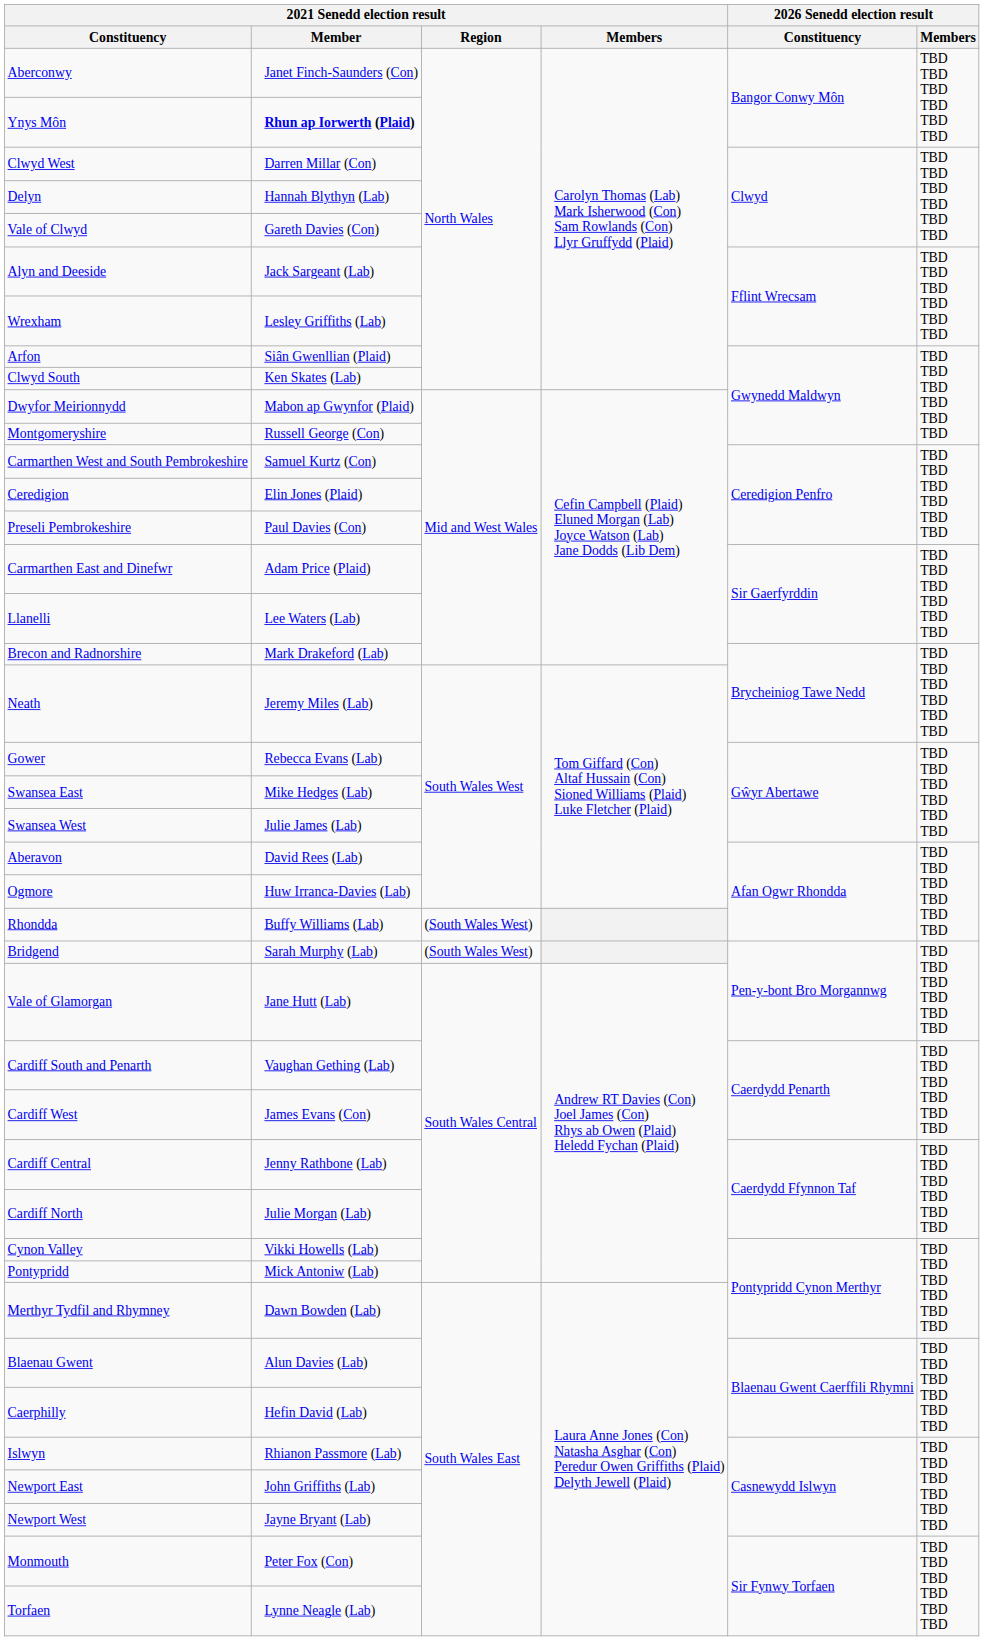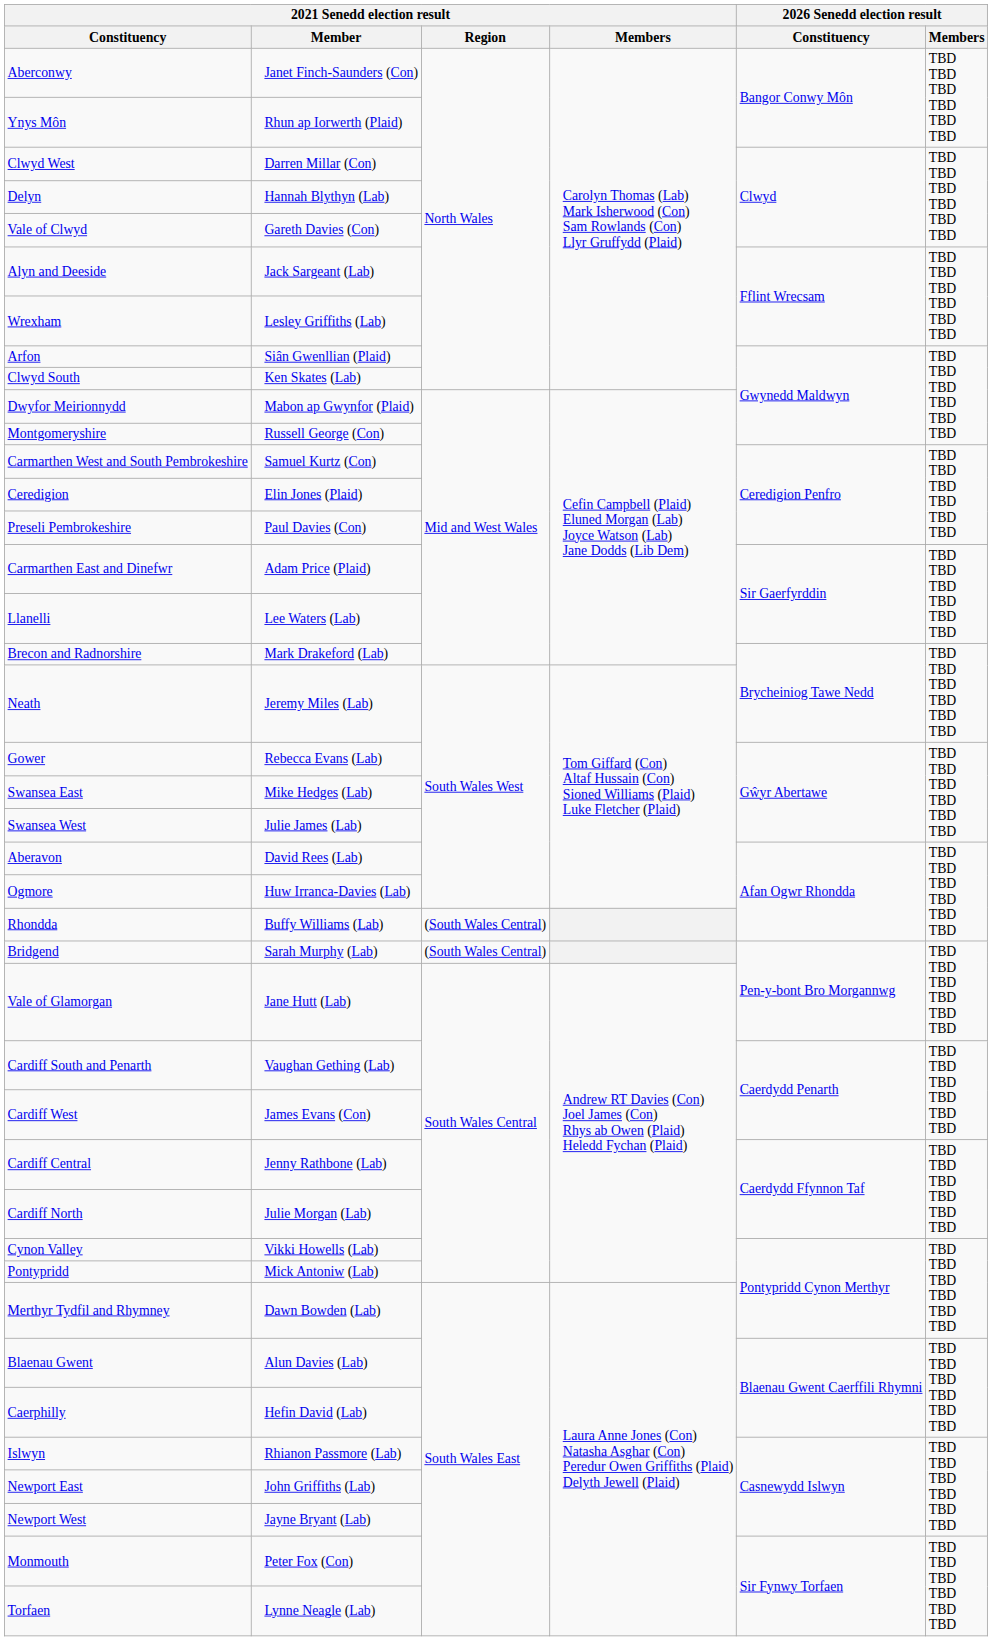 <table class="wikitable">
 <tr>
 <th colspan="4">2021 Senedd election result</th>
 <th colspan="2">2026 Senedd election result</th>
 </tr>
 <tr>
 <th>Constituency</th>
 <th>Member</th>
 <th>Region</th>
 <th>Members</th>
 <th>Constituency</th>
 <th>Members</th>
 </tr>
 <tr>
 <td><a href='#'>Aberconwy</a></td>
 <td><span>   </span><a href='#'>Janet Finch-Saunders</a> (<a href='#'>Con</a>)</td>
 <td rowspan=9><a href='#'>North Wales</a></td>
 <td rowspan=9><span>   </span><a href='#'>Carolyn Thomas</a> (<a href='#'>Lab</a>)<br><span>   </span><a href='#'>Mark Isherwood</a> (<a href='#'>Con</a>)<br><span>   </span><a href='#'>Sam Rowlands</a> (<a href='#'>Con</a>)<br><span>   </span><a href='#'>Llyr Gruffydd</a> (<a href='#'>Plaid</a>)</td>
 <td rowspan=2><a href='#'>Bangor Conwy Môn</a></td>
 <td rowspan=2>TBD<br>TBD<br>TBD<br>TBD<br>TBD<br>TBD</td>
 </tr>
 <tr>
 <td><a href='#'>Ynys Môn</a></td>
-<td><strong><span>   </span><a href='#'>Rhun ap Iorwerth</a> (<a href='#'>Plaid</a>)</strong></td>
+<td><span>   </span><a href='#'>Rhun ap Iorwerth</a> (<a href='#'>Plaid</a>)</td>
 </tr>
 <tr>
 <td><a href='#'>Clwyd West</a></td>
 <td><span>   </span><a href='#'>Darren Millar</a> (<a href='#'>Con</a>)</td>
 <td rowspan=3><a href='#'>Clwyd</a></td>
 <td rowspan=3>TBD<br>TBD<br>TBD<br>TBD<br>TBD<br>TBD</td>
 </tr>
 <tr>
 <td><a href='#'>Delyn</a></td>
 <td><span>   </span><a href='#'>Hannah Blythyn</a> (<a href='#'>Lab</a>)</td>
 </tr>
 <tr>
 <td><a href='#'>Vale of Clwyd</a></td>
 <td><span>   </span><a href='#'>Gareth Davies</a> (<a href='#'>Con</a>)</td>
 </tr>
 <tr>
 <td><a href='#'>Alyn and Deeside</a></td>
 <td><span>   </span><a href='#'>Jack Sargeant</a> (<a href='#'>Lab</a>)</td>
 <td rowspan=2><a href='#'>Fflint Wrecsam</a></td>
 <td rowspan=2>TBD<br>TBD<br>TBD<br>TBD<br>TBD<br>TBD</td>
 </tr>
 <tr>
 <td><a href='#'>Wrexham</a></td>
 <td><span>   </span><a href='#'>Lesley Griffiths</a> (<a href='#'>Lab</a>)</td>
 </tr>
 <tr>
 <td><a href='#'>Arfon</a></td>
 <td><span>   </span><a href='#'>Siân Gwenllian</a> (<a href='#'>Plaid</a>)</td>
 <td rowspan=4><a href='#'>Gwynedd Maldwyn</a></td>
 <td rowspan=4>TBD<br>TBD<br>TBD<br>TBD<br>TBD<br>TBD</td>
 </tr>
 <tr>
 <td><a href='#'>Clwyd South</a></td>
 <td><span>   </span><a href='#'>Ken Skates</a> (<a href='#'>Lab</a>)</td>
 </tr>
 <tr>
 <td><a href='#'>Dwyfor Meirionnydd</a></td>
 <td><span>   </span><a href='#'>Mabon ap Gwynfor</a> (<a href='#'>Plaid</a>)</td>
 <td rowspan=8><a href='#'>Mid and West Wales</a></td>
 <td rowspan=8><span>   </span><a href='#'>Cefin Campbell</a> (<a href='#'>Plaid</a>)<br><span>   </span><a href='#'>Eluned Morgan</a> (<a href='#'>Lab</a>)<br><span>   </span><a href='#'>Joyce Watson</a> (<a href='#'>Lab</a>)<br><span>   </span><a href='#'>Jane Dodds</a> (<a href='#'>Lib Dem</a>)</td>
 </tr>
 <tr>
 <td><a href='#'>Montgomeryshire</a></td>
 <td><span>   </span><a href='#'>Russell George</a> (<a href='#'>Con</a>)</td>
 </tr>
 <tr>
 <td><a href='#'>Carmarthen West and South Pembrokeshire</a></td>
 <td><span>   </span><a href='#'>Samuel Kurtz</a> (<a href='#'>Con</a>)</td>
 <td rowspan=3><a href='#'>Ceredigion Penfro</a></td>
 <td rowspan=3>TBD<br>TBD<br>TBD<br>TBD<br>TBD<br>TBD</td>
 </tr>
 <tr>
 <td><a href='#'>Ceredigion</a></td>
 <td><span>   </span><a href='#'>Elin Jones</a> (<a href='#'>Plaid</a>)</td>
 </tr>
 <tr>
 <td><a href='#'>Preseli Pembrokeshire</a></td>
 <td><span>   </span><a href='#'>Paul Davies</a> (<a href='#'>Con</a>)</td>
 </tr>
 <tr>
 <td><a href='#'>Carmarthen East and Dinefwr</a></td>
 <td><span>   </span><a href='#'>Adam Price</a> (<a href='#'>Plaid</a>)</td>
 <td rowspan=2><a href='#'>Sir Gaerfyrddin</a></td>
 <td rowspan=2>TBD<br>TBD<br>TBD<br>TBD<br>TBD<br>TBD</td>
 </tr>
 <tr>
 <td><a href='#'>Llanelli</a></td>
 <td><span>   </span><a href='#'>Lee Waters</a> (<a href='#'>Lab</a>)</td>
 </tr>
 <tr>
 <td><a href='#'>Brecon and Radnorshire</a></td>
 <td><span>   </span><a href='#'>Mark Drakeford</a> (<a href='#'>Lab</a>)</td>
 <td rowspan=2><a href='#'>Brycheiniog Tawe Nedd</a></td>
 <td rowspan=2>TBD<br>TBD<br>TBD<br>TBD<br>TBD<br>TBD</td>
 </tr>
 <tr>
 <td><a href='#'>Neath</a></td>
 <td><span>   </span><a href='#'>Jeremy Miles</a> (<a href='#'>Lab</a>)</td>
 <td rowspan=6><a href='#'>South Wales West</a></td>
 <td rowspan=6><span>   </span><a href='#'>Tom Giffard</a> (<a href='#'>Con</a>)<br><span>   </span><a href='#'>Altaf Hussain</a> (<a href='#'>Con</a>)<br><span>   </span><a href='#'>Sioned Williams</a> (<a href='#'>Plaid</a>)<br><span>   </span><a href='#'>Luke Fletcher</a> (<a href='#'>Plaid</a>)</td>
 </tr>
 <tr>
 <td><a href='#'>Gower</a></td>
 <td><span>   </span><a href='#'>Rebecca Evans</a> (<a href='#'>Lab</a>)</td>
 <td rowspan=3><a href='#'>Gŵyr Abertawe</a></td>
 <td rowspan=3>TBD<br>TBD<br>TBD<br>TBD<br>TBD<br>TBD</td>
 </tr>
 <tr>
 <td><a href='#'>Swansea East</a></td>
 <td><span>   </span><a href='#'>Mike Hedges</a> (<a href='#'>Lab</a>)</td>
 </tr>
 <tr>
 <td><a href='#'>Swansea West</a></td>
 <td><span>   </span><a href='#'>Julie James</a> (<a href='#'>Lab</a>)</td>
 </tr>
 <tr>
 <td><a href='#'>Aberavon</a></td>
 <td><span>   </span><a href='#'>David Rees</a> (<a href='#'>Lab</a>)</td>
 <td rowspan=3><a href='#'>Afan Ogwr Rhondda</a></td>
 <td rowspan=3>TBD<br>TBD<br>TBD<br>TBD<br>TBD<br>TBD</td>
 </tr>
 <tr>
 <td><a href='#'>Ogmore</a></td>
 <td><span>   </span><a href='#'>Huw Irranca-Davies</a> (<a href='#'>Lab</a>)</td>
 </tr>
 <tr>
 <td><a href='#'>Rhondda</a></td>
 <td><span>   </span><a href='#'>Buffy Williams</a> (<a href='#'>Lab</a>)</td>
-<td>(<a href='#'>South Wales West</a>)</td>
+<td>(<a href='#'>South Wales Central</a>)</td>
 <th></th>
 </tr>
 <tr>
 <td><a href='#'>Bridgend</a></td>
 <td><span>   </span><a href='#'>Sarah Murphy</a> (<a href='#'>Lab</a>)</td>
-<td>(<a href='#'>South Wales West</a>)</td>
+<td>(<a href='#'>South Wales Central</a>)</td>
 <th></th>
 <td rowspan=2><a href='#'>Pen-y-bont Bro Morgannwg</a></td>
 <td rowspan=2>TBD<br>TBD<br>TBD<br>TBD<br>TBD<br>TBD</td>
 </tr>
 <tr>
 <td><a href='#'>Vale of Glamorgan</a></td>
 <td><span>   </span><a href='#'>Jane Hutt</a> (<a href='#'>Lab</a>)</td>
 <td rowspan=7><a href='#'>South Wales Central</a></td>
 <td rowspan=7><span>   </span><a href='#'>Andrew RT Davies</a> (<a href='#'>Con</a>)<br><span>   </span><a href='#'>Joel James</a> (<a href='#'>Con</a>)<br><span>   </span><a href='#'>Rhys ab Owen</a> (<a href='#'>Plaid</a>)<br><span>   </span><a href='#'>Heledd Fychan</a> (<a href='#'>Plaid</a>)</td>
 </tr>
 <tr>
 <td><a href='#'>Cardiff South and Penarth</a></td>
 <td><span>   </span><a href='#'>Vaughan Gething</a> (<a href='#'>Lab</a>)</td>
 <td rowspan=2><a href='#'>Caerdydd Penarth</a></td>
 <td rowspan=2>TBD<br>TBD<br>TBD<br>TBD<br>TBD<br>TBD</td>
 </tr>
 <tr>
 <td><a href='#'>Cardiff West</a></td>
 <td><span>   </span><a href='#'>James Evans</a> (<a href='#'>Con</a>)</td>
 </tr>
 <tr>
 <td><a href='#'>Cardiff Central</a></td>
 <td><span>   </span><a href='#'>Jenny Rathbone</a> (<a href='#'>Lab</a>)</td>
 <td rowspan=2><a href='#'>Caerdydd Ffynnon Taf</a></td>
 <td rowspan=2>TBD<br>TBD<br>TBD<br>TBD<br>TBD<br>TBD</td>
 </tr>
 <tr>
 <td><a href='#'>Cardiff North</a></td>
 <td><span>   </span><a href='#'>Julie Morgan</a> (<a href='#'>Lab</a>)</td>
 </tr>
 <tr>
 <td><a href='#'>Cynon Valley</a></td>
 <td><span>   </span><a href='#'>Vikki Howells</a> (<a href='#'>Lab</a>)</td>
 <td rowspan=3><a href='#'>Pontypridd Cynon Merthyr</a></td>
 <td rowspan=3>TBD<br>TBD<br>TBD<br>TBD<br>TBD<br>TBD</td>
 </tr>
 <tr>
 <td><a href='#'>Pontypridd</a></td>
 <td><span>   </span><a href='#'>Mick Antoniw</a> (<a href='#'>Lab</a>)</td>
 </tr>
 <tr>
 <td><a href='#'>Merthyr Tydfil and Rhymney</a></td>
 <td><span>   </span><a href='#'>Dawn Bowden</a> (<a href='#'>Lab</a>)</td>
 <td rowspan=8><a href='#'>South Wales East</a></td>
 <td rowspan=8><span>   </span><a href='#'>Laura Anne Jones</a> (<a href='#'>Con</a>)<br><span>   </span><a href='#'>Natasha Asghar</a> (<a href='#'>Con</a>)<br><span>   </span><a href='#'>Peredur Owen Griffiths</a> (<a href='#'>Plaid</a>)<br><span>   </span><a href='#'>Delyth Jewell</a> (<a href='#'>Plaid</a>)</td>
 </tr>
 <tr>
 <td><a href='#'>Blaenau Gwent</a></td>
 <td><span>   </span><a href='#'>Alun Davies</a> (<a href='#'>Lab</a>)</td>
 <td rowspan=2><a href='#'>Blaenau Gwent Caerffili Rhymni</a></td>
 <td rowspan=2>TBD<br>TBD<br>TBD<br>TBD<br>TBD<br>TBD</td>
 </tr>
 <tr>
 <td><a href='#'>Caerphilly</a></td>
 <td><span>   </span><a href='#'>Hefin David</a> (<a href='#'>Lab</a>)</td>
 </tr>
 <tr>
 <td><a href='#'>Islwyn</a></td>
 <td><span>   </span><a href='#'>Rhianon Passmore</a> (<a href='#'>Lab</a>)</td>
 <td rowspan=3><a href='#'>Casnewydd Islwyn</a></td>
 <td rowspan=3>TBD<br>TBD<br>TBD<br>TBD<br>TBD<br>TBD</td>
 </tr>
 <tr>
 <td><a href='#'>Newport East</a></td>
 <td><span>   </span><a href='#'>John Griffiths</a> (<a href='#'>Lab</a>)</td>
 </tr>
 <tr>
 <td><a href='#'>Newport West</a></td>
 <td><span>   </span><a href='#'>Jayne Bryant</a> (<a href='#'>Lab</a>)</td>
 </tr>
 <tr>
 <td><a href='#'>Monmouth</a></td>
 <td><span>   </span><a href='#'>Peter Fox</a> (<a href='#'>Con</a>)</td>
 <td rowspan=2><a href='#'>Sir Fynwy Torfaen</a></td>
 <td rowspan=2>TBD<br>TBD<br>TBD<br>TBD<br>TBD<br>TBD</td>
 </tr>
 <tr>
 <td><a href='#'>Torfaen</a></td>
 <td><span>   </span><a href='#'>Lynne Neagle</a> (<a href='#'>Lab</a>)</td>
 </tr>
 </table>
